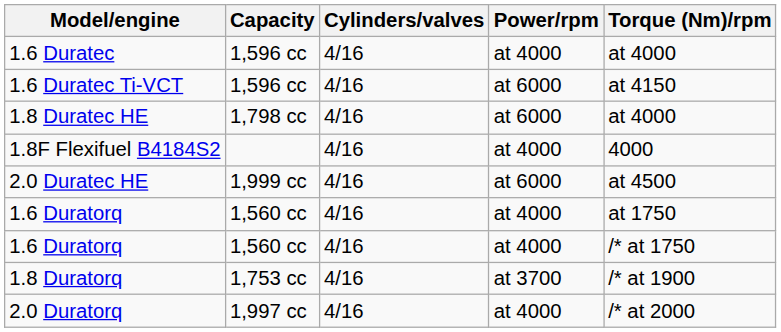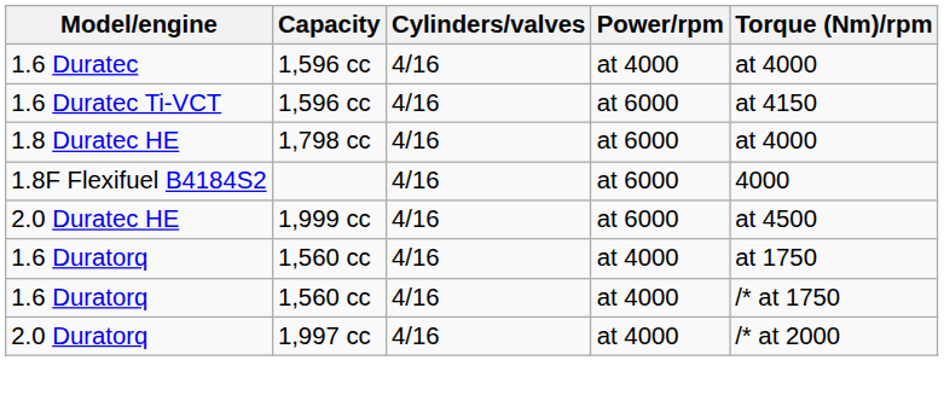 <table class="wikitable">
 <tr>
 <th>Model/engine</th>
 <th>Capacity</th>
 <th>Cylinders/valves</th>
 <th>Power/rpm</th>
 <th>Torque (Nm)/rpm</th>
 </tr>
 <tr>
 <td>1.6 <a href='#'>Duratec</a></td>
 <td>1,596 cc</td>
 <td>4/16</td>
 <td> at 4000</td>
 <td> at 4000</td>
 </tr>
 <tr>
 <td>1.6 <a href='#'>Duratec Ti-VCT</a></td>
 <td>1,596 cc</td>
 <td>4/16</td>
 <td> at 6000</td>
 <td> at 4150</td>
 </tr>
 <tr>
 <td>1.8 <a href='#'>Duratec HE</a></td>
 <td>1,798 cc</td>
 <td>4/16</td>
 <td> at 6000</td>
 <td> at 4000</td>
 </tr>
 <tr>
 <td>1.8F Flexifuel <a href='#'>B4184S2</a></td>
 <td></td>
 <td>4/16</td>
-<td> at 4000</td>
+<td> at 6000</td>
 <td> 4000</td>
 </tr>
 <tr>
 <td>2.0 <a href='#'>Duratec HE</a></td>
 <td>1,999 cc</td>
 <td>4/16</td>
 <td> at 6000</td>
 <td> at 4500</td>
 </tr>
 <tr>
 <td>1.6 <a href='#'>Duratorq</a></td>
 <td>1,560 cc</td>
 <td>4/16</td>
 <td> at 4000</td>
 <td> at 1750</td>
 </tr>
 <tr>
 <td>1.6 <a href='#'>Duratorq</a></td>
 <td>1,560 cc</td>
 <td>4/16</td>
 <td> at 4000</td>
 <td>/* at 1750</td>
 </tr>
 <tr>
-<td>1.8 <a href='#'>Duratorq</a></td>
-<td>1,753 cc</td>
-<td>4/16</td>
-<td> at 3700</td>
-<td> /* at 1900</td>
-</tr>
-<tr>
 <td>2.0 <a href='#'>Duratorq</a></td>
 <td>1,997 cc</td>
 <td>4/16</td>
 <td> at 4000</td>
 <td> /* at 2000</td>
 </tr>
 </table>
